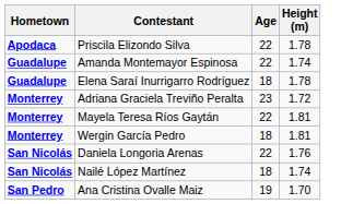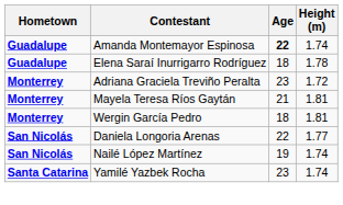 <table class="wikitable sortable" style="font-size: 95%;">
 <tr>
 <th>Hometown</th>
 <th>Contestant</th>
 <th>Age</th>
 <th>Height<br> (m)</th>
 </tr>
 <tr>
-<td><strong><a href='#'>Apodaca</a></strong></td>
-<td>Priscila Elizondo Silva</td>
-<td align="center">22</td>
-<td align="center">1.78</td>
-</tr>
-<tr>
 <td><strong><a href='#'>Guadalupe</a></strong></td>
 <td>Amanda Montemayor Espinosa</td>
-<td align="center">22</td>
+<td align="center"><strong>22</strong></td>
 <td align="center">1.74</td>
 </tr>
 <tr>
 <td><strong><a href='#'>Guadalupe</a></strong></td>
 <td>Elena Saraí Inurrigarro Rodríguez</td>
 <td align="center">18</td>
 <td align="center">1.78</td>
 </tr>
 <tr>
 <td><strong><a href='#'>Monterrey</a></strong></td>
 <td>Adriana Graciela Treviño Peralta</td>
 <td align="center">23</td>
 <td align="center">1.72</td>
 </tr>
 <tr>
 <td><strong><a href='#'>Monterrey</a></strong></td>
 <td>Mayela Teresa Ríos Gaytán</td>
-<td align="center">22</td>
+<td align="center">21</td>
 <td align="center">1.81</td>
 </tr>
 <tr>
 <td><strong><a href='#'>Monterrey</a></strong></td>
 <td>Wergin García Pedro</td>
 <td align="center">18</td>
 <td align="center">1.81</td>
 </tr>
 <tr>
 <td><strong><a href='#'>San Nicolás</a></strong></td>
 <td>Daniela Longoria Arenas</td>
 <td align="center">22</td>
-<td align="center">1.76</td>
+<td align="center">1.77</td>
 </tr>
 <tr>
 <td><strong><a href='#'>San Nicolás</a></strong></td>
 <td>Nailé López Martínez</td>
-<td align="center">18</td>
+<td align="center">19</td>
 <td align="center">1.74</td>
 </tr>
 <tr>
-<td><strong><a href='#'>San Pedro</a></strong></td>
-<td>Ana Cristina Ovalle Maiz</td>
-<td align="center">19</td>
-<td align="center">1.70</td>
+<td><strong><a href='#'>Santa Catarina</a></strong></td>
+<td>Yamilé Yazbek Rocha</td>
+<td align="center">23</td>
+<td align="center">1.74</td>
 </tr>
 </table>
